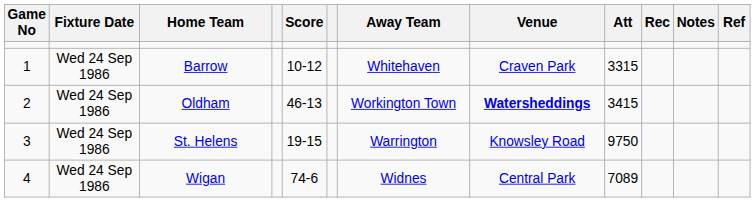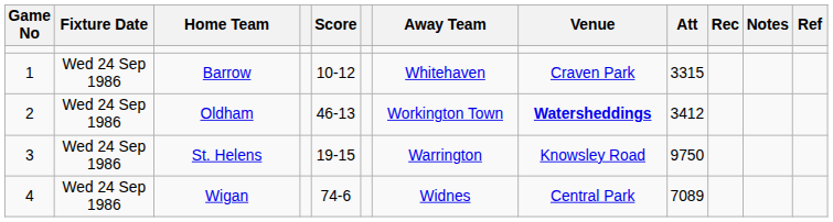 <table class="wikitable" style="text-align:center;">
 <tr>
 <th width=20 abbr="No">Game No</th>
 <th width=100 abbr="Date">Fixture Date</th>
 <th width=150 abbr="Home Team">Home Team</th>
 <th width=5 abbr="space"></th>
 <th width=20 abbr="Score">Score</th>
 <th width=5 abbr="space"></th>
 <th width=150 abbr="Away Team">Away Team</th>
 <th width=150 abbr="Venue">Venue</th>
 <th width=30 abbr="Att">Att</th>
 <th width=30 abbr="Rec">Rec</th>
 <th width=20 abbr="Notes">Notes</th>
 <th width=30 abbr="Ref">Ref</th>
 </tr>
 <tr>
 <td></td>
 <td></td>
 <td></td>
 <td></td>
 <td></td>
 <td></td>
 <td></td>
 <td></td>
 <td></td>
 <td></td>
 <td></td>
 </tr>
 <tr>
 <td>1</td>
 <td>Wed 24 Sep 1986</td>
 <td><a href='#'>Barrow</a></td>
 <td></td>
 <td>10-12</td>
 <td></td>
 <td><a href='#'>Whitehaven</a></td>
 <td><a href='#'>Craven Park</a></td>
 <td>3315</td>
 <td></td>
 <td></td>
 <td></td>
 </tr>
 <tr>
 <td>2</td>
 <td>Wed 24 Sep 1986</td>
 <td><a href='#'>Oldham</a></td>
 <td></td>
 <td>46-13</td>
 <td></td>
 <td><a href='#'>Workington Town</a></td>
 <td><strong><a href='#'>Watersheddings</a></strong></td>
-<td>3415</td>
+<td>3412</td>
 <td></td>
 <td></td>
 <td></td>
 </tr>
 <tr>
 <td>3</td>
 <td>Wed 24 Sep 1986</td>
 <td><a href='#'>St. Helens</a></td>
 <td></td>
 <td>19-15</td>
 <td></td>
 <td><a href='#'>Warrington</a></td>
 <td><a href='#'>Knowsley Road</a></td>
 <td>9750</td>
 <td></td>
 <td></td>
 <td></td>
 </tr>
 <tr>
 <td>4</td>
 <td>Wed 24 Sep 1986</td>
 <td><a href='#'>Wigan</a></td>
 <td></td>
 <td>74-6</td>
 <td></td>
 <td><a href='#'>Widnes</a></td>
 <td><a href='#'>Central Park</a></td>
 <td>7089</td>
 <td></td>
 <td></td>
 <td></td>
 </tr>
 </table>
